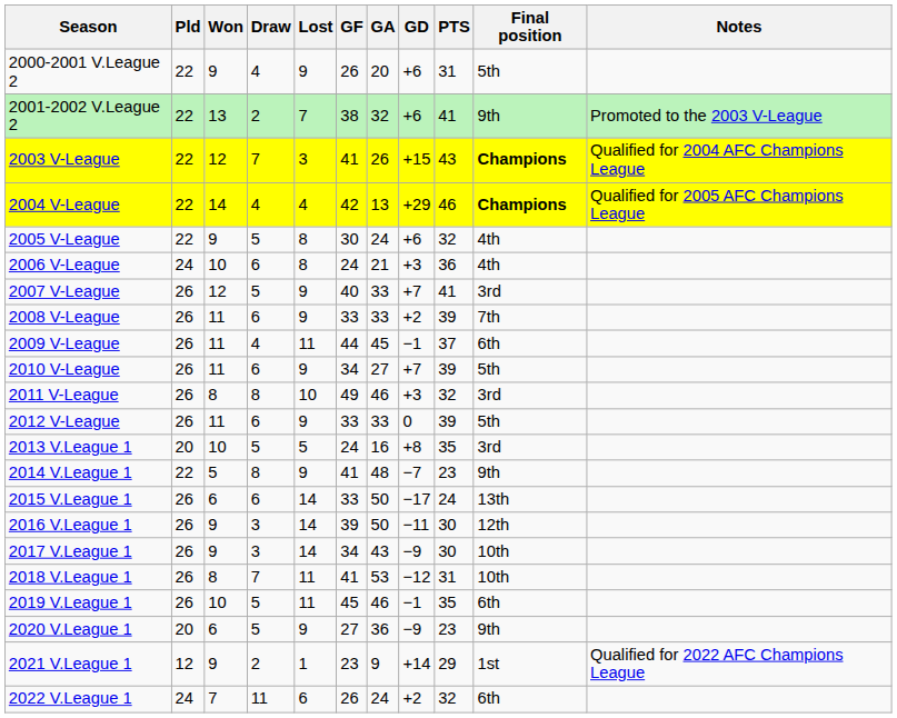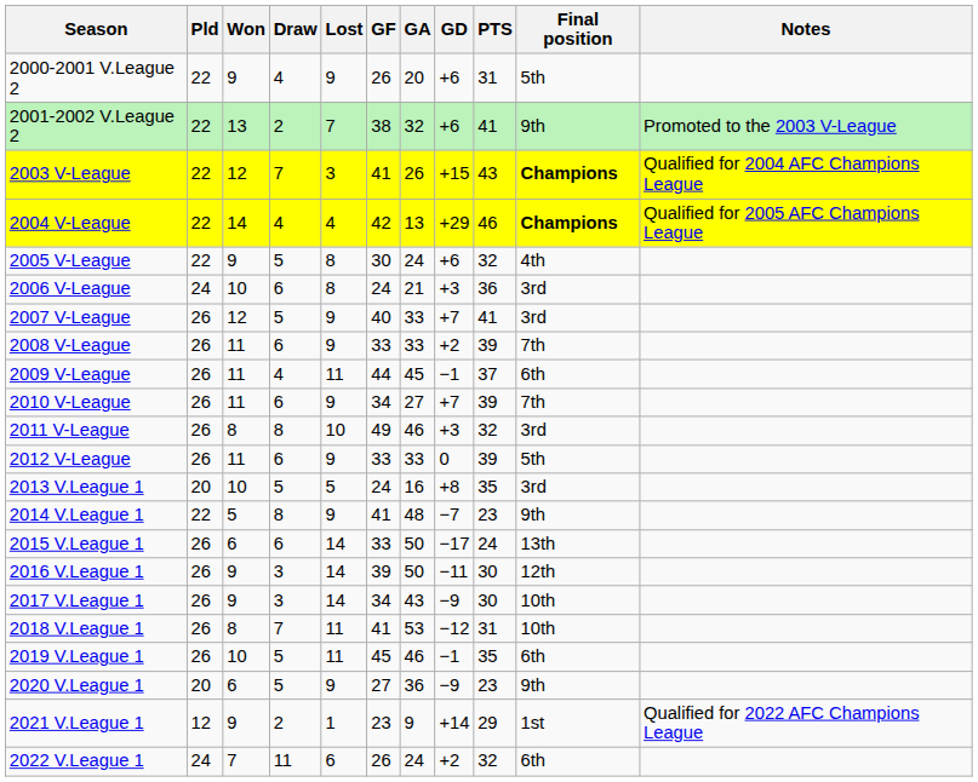 <table class="wikitable">
 <tr>
 <th>Season</th>
 <th>Pld</th>
 <th>Won</th>
 <th>Draw</th>
 <th>Lost</th>
 <th>GF</th>
 <th>GA</th>
 <th>GD</th>
 <th>PTS</th>
 <th>Final position</th>
 <th>Notes</th>
 </tr>
 <tr>
 <td>2000-2001 V.League 2</td>
 <td>22</td>
 <td>9</td>
 <td>4</td>
 <td>9</td>
 <td>26</td>
 <td>20</td>
 <td>+6</td>
 <td>31</td>
 <td>5th</td>
 </tr>
 <tr bgcolor=BBF3BB>
 <td>2001-2002 V.League 2</td>
 <td>22</td>
 <td>13</td>
 <td>2</td>
 <td>7</td>
 <td>38</td>
 <td>32</td>
 <td>+6</td>
 <td>41</td>
 <td>9th</td>
 <td>Promoted to the <a href='#'>2003 V-League</a></td>
 </tr>
 <tr style="background:#ff0;"|>
 <td><a href='#'>2003 V-League</a></td>
 <td>22</td>
 <td>12</td>
 <td>7</td>
 <td>3</td>
 <td>41</td>
 <td>26</td>
 <td>+15</td>
 <td>43</td>
 <td><strong>Champions</strong></td>
 <td>Qualified for <a href='#'>2004 AFC Champions League</a></td>
 </tr>
 <tr style="background:#ff0;"|>
 <td><a href='#'>2004 V-League</a></td>
 <td>22</td>
 <td>14</td>
 <td>4</td>
 <td>4</td>
 <td>42</td>
 <td>13</td>
 <td>+29</td>
 <td>46</td>
 <td><strong>Champions</strong></td>
 <td>Qualified for <a href='#'>2005 AFC Champions League</a></td>
 </tr>
 <tr>
 <td><a href='#'>2005 V-League</a></td>
 <td>22</td>
 <td>9</td>
 <td>5</td>
 <td>8</td>
 <td>30</td>
 <td>24</td>
 <td>+6</td>
 <td>32</td>
 <td>4th</td>
 <td></td>
 </tr>
 <tr>
 <td><a href='#'>2006 V-League</a></td>
 <td>24</td>
 <td>10</td>
 <td>6</td>
 <td>8</td>
 <td>24</td>
 <td>21</td>
 <td>+3</td>
 <td>36</td>
-<td>4th</td>
+<td>3rd</td>
 <td></td>
 </tr>
 <tr -bgcolor=#cfaa88=|>
 <td><a href='#'>2007 V-League</a></td>
 <td>26</td>
 <td>12</td>
 <td>5</td>
 <td>9</td>
 <td>40</td>
 <td>33</td>
 <td>+7</td>
 <td>41</td>
 <td>3rd</td>
 <td></td>
 </tr>
 <tr>
 <td><a href='#'>2008 V-League</a></td>
 <td>26</td>
 <td>11</td>
 <td>6</td>
 <td>9</td>
 <td>33</td>
 <td>33</td>
 <td>+2</td>
 <td>39</td>
 <td>7th</td>
 <td></td>
 </tr>
 <tr>
 <td><a href='#'>2009 V-League</a></td>
 <td>26</td>
 <td>11</td>
 <td>4</td>
 <td>11</td>
 <td>44</td>
 <td>45</td>
 <td>−1</td>
 <td>37</td>
 <td>6th</td>
 <td></td>
 </tr>
 <tr>
 <td><a href='#'>2010 V-League</a></td>
 <td>26</td>
 <td>11</td>
 <td>6</td>
 <td>9</td>
 <td>34</td>
 <td>27</td>
 <td>+7</td>
 <td>39</td>
-<td>5th</td>
+<td>7th</td>
 <td></td>
 </tr>
 <tr>
 <td><a href='#'>2011 V-League</a></td>
 <td>26</td>
 <td>8</td>
 <td>8</td>
 <td>10</td>
 <td>49</td>
 <td>46</td>
 <td>+3</td>
 <td>32</td>
 <td>3rd</td>
 <td></td>
 </tr>
 <tr>
 <td><a href='#'>2012 V-League</a></td>
 <td>26</td>
 <td>11</td>
 <td>6</td>
 <td>9</td>
 <td>33</td>
 <td>33</td>
 <td>0</td>
 <td>39</td>
 <td>5th</td>
 <td></td>
 </tr>
 <tr -bgcolor=#cfaa88=|>
 <td><a href='#'>2013 V.League 1</a></td>
 <td>20</td>
 <td>10</td>
 <td>5</td>
 <td>5</td>
 <td>24</td>
 <td>16</td>
 <td>+8</td>
 <td>35</td>
 <td>3rd</td>
 <td></td>
 </tr>
 <tr>
 <td><a href='#'>2014 V.League 1</a></td>
 <td>22</td>
 <td>5</td>
 <td>8</td>
 <td>9</td>
 <td>41</td>
 <td>48</td>
 <td>−7</td>
 <td>23</td>
 <td>9th</td>
 <td></td>
 </tr>
 <tr>
 <td><a href='#'>2015 V.League 1</a></td>
 <td>26</td>
 <td>6</td>
 <td>6</td>
 <td>14</td>
 <td>33</td>
 <td>50</td>
 <td>−17</td>
 <td>24</td>
 <td>13th</td>
 <td></td>
 </tr>
 <tr>
 <td><a href='#'>2016 V.League 1</a></td>
 <td>26</td>
 <td>9</td>
 <td>3</td>
 <td>14</td>
 <td>39</td>
 <td>50</td>
 <td>−11</td>
 <td>30</td>
 <td>12th</td>
 <td></td>
 </tr>
 <tr>
 <td><a href='#'>2017 V.League 1</a></td>
 <td>26</td>
 <td>9</td>
 <td>3</td>
 <td>14</td>
 <td>34</td>
 <td>43</td>
 <td>−9</td>
 <td>30</td>
 <td>10th</td>
 <td></td>
 </tr>
 <tr>
 <td><a href='#'>2018 V.League 1</a></td>
 <td>26</td>
 <td>8</td>
 <td>7</td>
 <td>11</td>
 <td>41</td>
 <td>53</td>
 <td>−12</td>
 <td>31</td>
 <td>10th</td>
 <td></td>
 </tr>
 <tr>
 <td><a href='#'>2019 V.League 1</a></td>
 <td>26</td>
 <td>10</td>
 <td>5</td>
 <td>11</td>
 <td>45</td>
 <td>46</td>
 <td>−1</td>
 <td>35</td>
 <td>6th</td>
 <td></td>
 </tr>
 <tr>
 <td><a href='#'>2020 V.League 1</a></td>
 <td>20</td>
 <td>6</td>
 <td>5</td>
 <td>9</td>
 <td>27</td>
 <td>36</td>
 <td>−9</td>
 <td>23</td>
 <td>9th</td>
 <td></td>
 </tr>
 <tr>
 <td><a href='#'>2021 V.League 1</a></td>
 <td>12</td>
 <td>9</td>
 <td>2</td>
 <td>1</td>
 <td>23</td>
 <td>9</td>
 <td>+14</td>
 <td>29</td>
 <td>1st</td>
 <td>Qualified for <a href='#'>2022 AFC Champions League</a></td>
 </tr>
 <tr>
 <td><a href='#'>2022 V.League 1</a></td>
 <td>24</td>
 <td>7</td>
 <td>11</td>
 <td>6</td>
 <td>26</td>
 <td>24</td>
 <td>+2</td>
 <td>32</td>
 <td>6th</td>
 </tr>
 </table>
